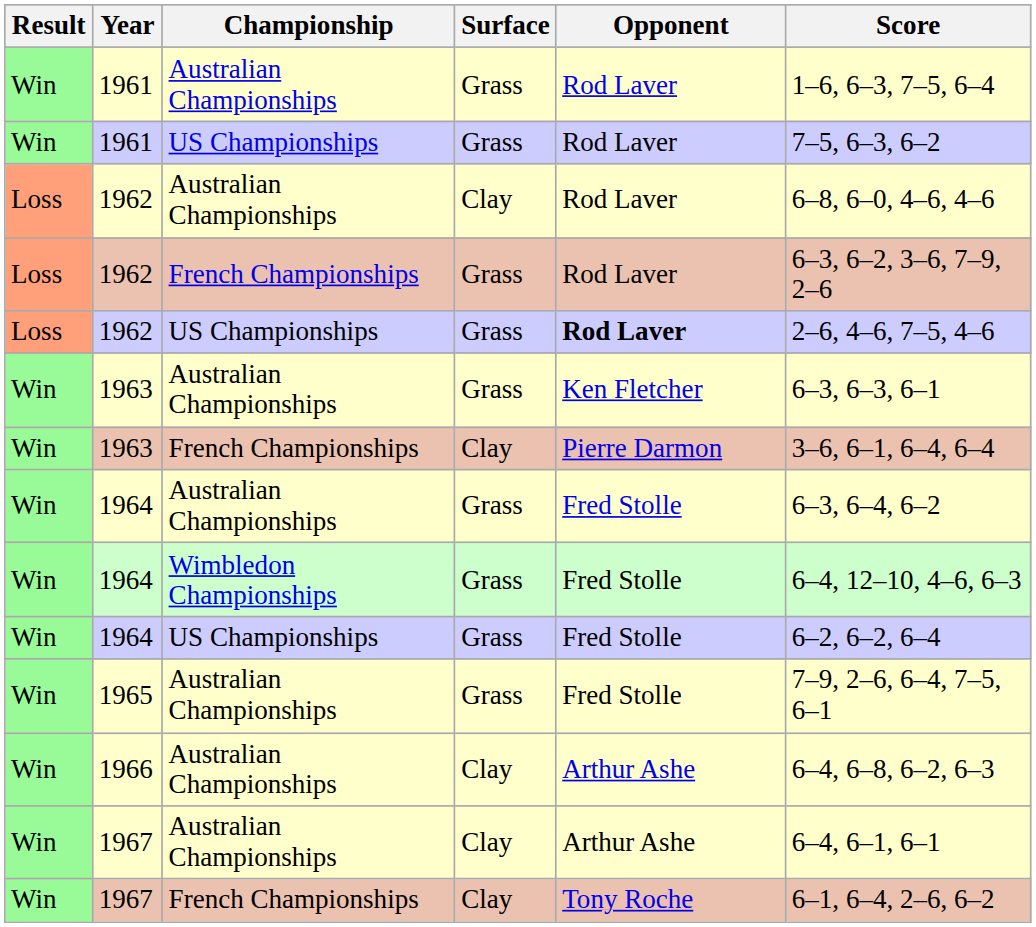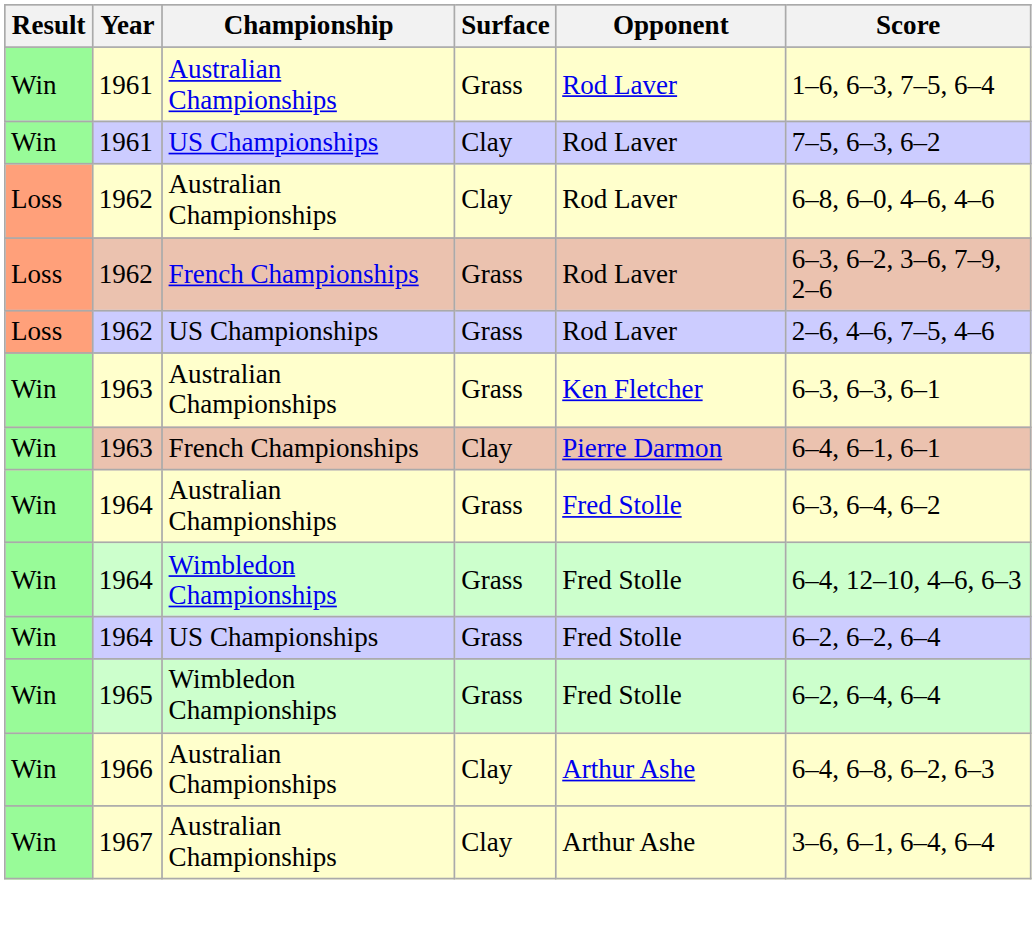 <table class="sortable wikitable">
 <tr>
 <th style="width:45px">Result</th>
 <th style="width:35px">Year</th>
 <th style="width:200px">Championship</th>
 <th style="width:50px">Surface</th>
 <th style="width:160px">Opponent</th>
 <th style="width:190px" class="unsortable">Score</th>
 </tr>
 <tr style="background:#ffc;">
 <td style="background:#98fb98;">Win</td>
 <td>1961</td>
 <td><a href='#'>Australian Championships</a></td>
 <td>Grass</td>
 <td> <a href='#'>Rod Laver</a></td>
 <td>1–6, 6–3, 7–5, 6–4</td>
 </tr>
 <tr style="background:#ccf;">
 <td style="background:#98fb98;">Win</td>
 <td>1961</td>
 <td><a href='#'>US Championships</a></td>
-<td>Grass</td>
+<td>Clay</td>
 <td> Rod Laver</td>
 <td>7–5, 6–3, 6–2</td>
 </tr>
 <tr style="background:#ffc;">
 <td style="background:#ffa07a;">Loss</td>
 <td>1962</td>
 <td>Australian Championships</td>
 <td>Clay</td>
 <td> Rod Laver</td>
 <td>6–8, 6–0, 4–6, 4–6</td>
 </tr>
 <tr style="background:#ebc2af;">
 <td style="background:#ffa07a;">Loss</td>
 <td>1962</td>
 <td><a href='#'>French Championships</a></td>
 <td>Grass</td>
 <td> Rod Laver</td>
 <td>6–3, 6–2, 3–6, 7–9, 2–6</td>
 </tr>
 <tr style="background:#ccf;">
 <td style="background:#ffa07a;">Loss</td>
 <td>1962</td>
 <td>US Championships</td>
 <td>Grass</td>
-<td><strong> Rod Laver</strong></td>
+<td> Rod Laver</td>
 <td>2–6, 4–6, 7–5, 4–6</td>
 </tr>
 <tr style="background:#ffc;">
 <td style="background:#98fb98;">Win</td>
 <td>1963</td>
 <td>Australian Championships</td>
 <td>Grass</td>
 <td> <a href='#'>Ken Fletcher</a></td>
 <td>6–3, 6–3, 6–1</td>
 </tr>
 <tr style="background:#ebc2af;">
 <td style="background:#98fb98;">Win</td>
 <td>1963</td>
 <td>French Championships</td>
 <td>Clay</td>
 <td> <a href='#'>Pierre Darmon</a></td>
-<td>3–6, 6–1, 6–4, 6–4</td>
+<td>6–4, 6–1, 6–1</td>
 </tr>
 <tr style="background:#ffc;">
 <td style="background:#98fb98;">Win</td>
 <td>1964</td>
 <td>Australian Championships</td>
 <td>Grass</td>
 <td> <a href='#'>Fred Stolle</a></td>
 <td>6–3, 6–4, 6–2</td>
 </tr>
 <tr style="background:#cfc;">
 <td style="background:#98fb98;">Win</td>
 <td>1964</td>
 <td><a href='#'>Wimbledon Championships</a></td>
 <td>Grass</td>
 <td> Fred Stolle</td>
 <td>6–4, 12–10, 4–6, 6–3</td>
 </tr>
 <tr style="background:#ccf;">
 <td style="background:#98fb98;">Win</td>
 <td>1964</td>
 <td>US Championships</td>
 <td>Grass</td>
 <td> Fred Stolle</td>
 <td>6–2, 6–2, 6–4</td>
 </tr>
-<tr style="background:#ffc;">
+<tr style="background:#cfc;">
 <td style="background:#98fb98;">Win</td>
 <td>1965</td>
-<td>Australian Championships</td>
+<td>Wimbledon Championships</td>
 <td>Grass</td>
 <td> Fred Stolle</td>
-<td>7–9, 2–6, 6–4, 7–5, 6–1</td>
+<td>6–2, 6–4, 6–4</td>
 </tr>
 <tr style="background:#ffc;">
 <td style="background:#98fb98;">Win</td>
 <td>1966</td>
 <td>Australian Championships</td>
 <td>Clay</td>
 <td> <a href='#'>Arthur Ashe</a></td>
 <td>6–4, 6–8, 6–2, 6–3</td>
 </tr>
 <tr style="background:#ffc;">
 <td style="background:#98fb98;">Win</td>
 <td>1967</td>
 <td>Australian Championships</td>
 <td>Clay</td>
 <td> Arthur Ashe</td>
-<td>6–4, 6–1, 6–1</td>
-</tr>
-<tr style="background:#ebc2af;">
-<td style="background:#98fb98;">Win</td>
-<td>1967</td>
-<td>French Championships</td>
-<td>Clay</td>
-<td> <a href='#'>Tony Roche</a></td>
-<td>6–1, 6–4, 2–6, 6–2</td>
+<td>3–6, 6–1, 6–4, 6–4</td>
 </tr>
 </table>
